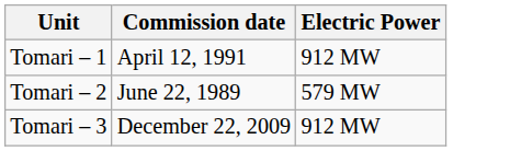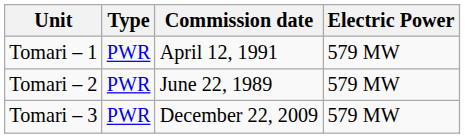 <table class="wikitable">
 <tr>
 <th>Unit</th>
+<th>Type</th>
 <th>Commission date</th>
 <th>Electric Power</th>
 </tr>
 <tr>
 <td>Tomari – 1</td>
+<td><a href='#'>PWR</a></td>
 <td>April 12, 1991</td>
-<td>912 MW</td>
+<td>579 MW</td>
 </tr>
 <tr>
 <td>Tomari – 2</td>
+<td><a href='#'>PWR</a></td>
 <td>June 22, 1989</td>
 <td>579 MW</td>
 </tr>
 <tr>
 <td>Tomari – 3</td>
+<td><a href='#'>PWR</a></td>
 <td>December 22, 2009</td>
-<td>912 MW</td>
+<td>579 MW</td>
 </tr>
 </table>
